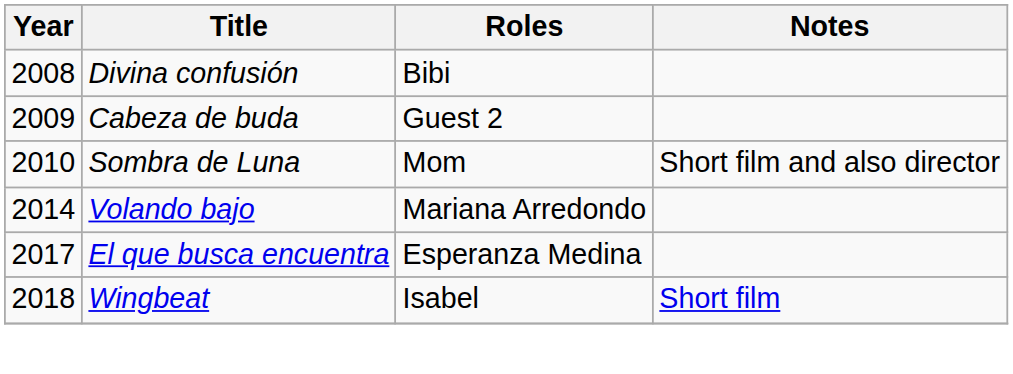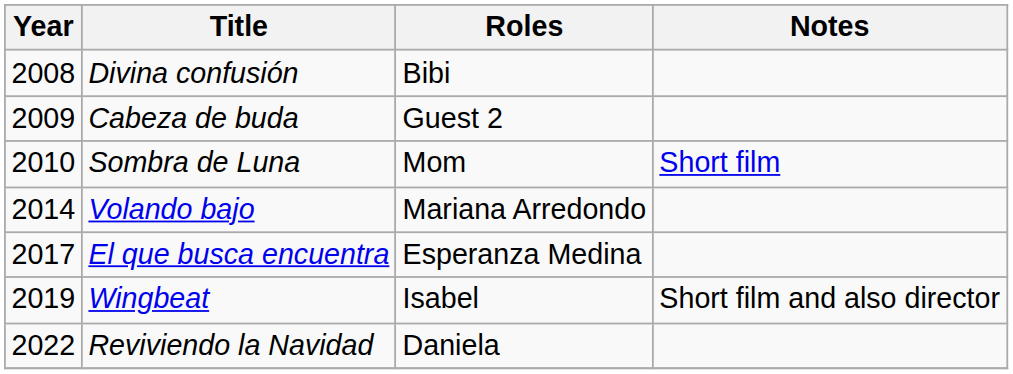 <table class="wikitable sortable">
 <tr>
 <th>Year</th>
 <th>Title</th>
 <th>Roles</th>
 <th>Notes</th>
 </tr>
 <tr>
 <td>2008</td>
 <td><em>Divina confusión</em></td>
 <td>Bibi</td>
 <td></td>
 </tr>
 <tr>
 <td>2009</td>
 <td><em>Cabeza de buda</em></td>
 <td>Guest 2</td>
 <td></td>
 </tr>
 <tr>
 <td>2010</td>
 <td><em>Sombra de Luna</em></td>
 <td>Mom</td>
-<td>Short film and also director</td>
+<td><a href='#'>Short film</a></td>
 </tr>
 <tr>
 <td>2014</td>
 <td><em><a href='#'>Volando bajo</a></em></td>
 <td>Mariana Arredondo</td>
 <td></td>
 </tr>
 <tr>
 <td>2017</td>
 <td><em><a href='#'>El que busca encuentra</a></em></td>
 <td>Esperanza Medina</td>
 <td></td>
 </tr>
 <tr>
-<td>2018</td>
+<td>2019</td>
 <td><em><a href='#'>Wingbeat</a></em></td>
 <td>Isabel</td>
-<td><a href='#'>Short film</a></td>
+<td>Short film and also director</td>
+</tr>
+<tr>
+<td>2022</td>
+<td><em>Reviviendo la Navidad</em></td>
+<td>Daniela</td>
+<td></td>
 </tr>
 <tr>
 </tr>
 </table>
